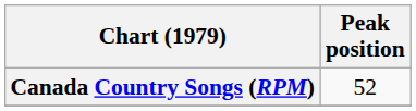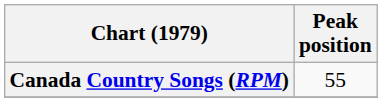 <table class="wikitable sortable plainrowheaders">
 <tr>
 <th scope="col">Chart (1979)</th>
 <th scope="col">Peak<br>position</th>
 </tr>
 <tr>
 <th scope="row">Canada <a href='#'>Country Songs</a> (<em><a href='#'>RPM</a></em>)</th>
-<td align="center">52</td>
+<td align="center">55</td>
 </tr>
 <tr>
 </tr>
 <tr>
 </tr>
 </table>
